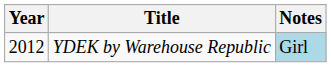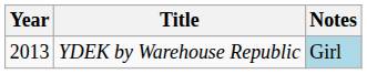 <table class="wikitable">
 <tr>
 <th>Year</th>
 <th>Title</th>
 <th>Notes</th>
 </tr>
 <tr>
-<td>2012</td>
+<td>2013</td>
 <td><em>YDEK by Warehouse Republic</em></td>
 <td style="background: lightblue;">Girl</td>
 </tr>
 </table>
